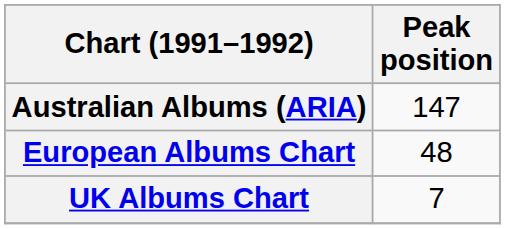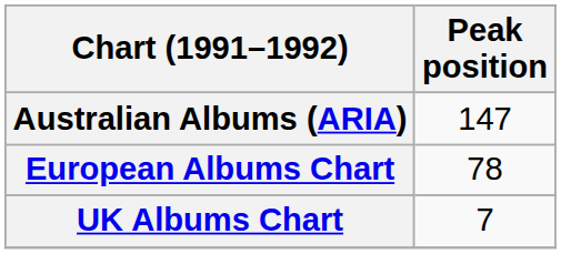 <table class="wikitable sortable plainrowheaders" style="text-align:center;">
 <tr>
 <th>Chart (1991–1992)</th>
 <th>Peak<br>position</th>
 </tr>
 <tr>
 <th scope="row">Australian Albums (<a href='#'>ARIA</a>)</th>
 <td>147</td>
 </tr>
 <tr>
 <th scope="row"><a href='#'>European Albums Chart</a></th>
-<td>48</td>
+<td>78</td>
 </tr>
 <tr>
 <th scope="row"><a href='#'>UK Albums Chart</a></th>
 <td>7</td>
 </tr>
 <tr>
 </tr>
 </table>
